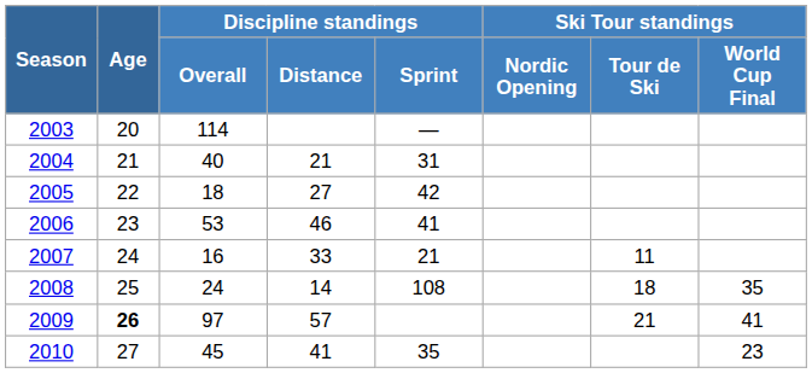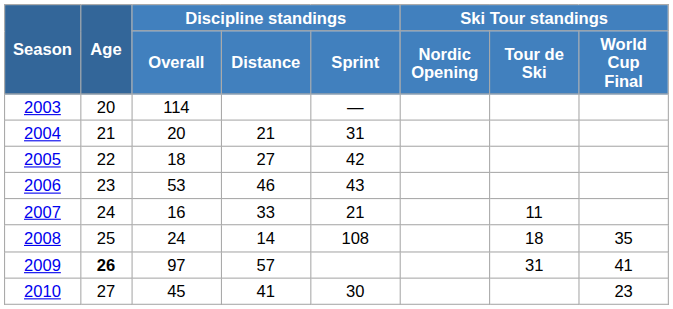 <table class="wikitable" style="font-size:95%; text-align:center; border:grey solid 1px; border-collapse:collapse; background:#ffffff;">
 <tr>
 <th style="background-color:#369; color:white; width:60px;" rowspan="2"> Season </th>
 <th style="background-color:#369; color:white; width:40px;" rowspan="2"> Age </th>
 <th style="background-color:#4180be; color:white;" colspan="3">Discipline standings</th>
 <th style="background-color:#4180be; color:white;" colspan="3">Ski Tour standings</th>
 </tr>
 <tr>
 <th style="background-color:#4180be; color:white; width:75px;">Overall</th>
 <th style="background-color:#4180be; color:white; width:75px;">Distance</th>
 <th style="background-color:#4180be; color:white; width:75px;">Sprint</th>
 <th style="background-color:#4180be; color:white; width:75px;">Nordic<br>Opening</th>
 <th style="background-color:#4180be; color:white; width:75px;">Tour de<br>Ski</th>
 <th style="background-color:#4180be; color:white; width:75px;">World Cup<br>Final</th>
 </tr>
 <tr>
 <td><a href='#'>2003</a></td>
 <td>20</td>
 <td>114</td>
 <td></td>
 <td>—</td>
 <td></td>
 <td></td>
 <td></td>
 </tr>
 <tr>
 <td><a href='#'>2004</a></td>
 <td>21</td>
-<td>40</td>
+<td>20</td>
 <td>21</td>
 <td>31</td>
 <td></td>
 <td></td>
 <td></td>
 </tr>
 <tr>
 <td><a href='#'>2005</a></td>
 <td>22</td>
 <td>18</td>
 <td>27</td>
 <td>42</td>
 <td></td>
 <td></td>
 <td></td>
 </tr>
 <tr>
 <td><a href='#'>2006</a></td>
 <td>23</td>
 <td>53</td>
 <td>46</td>
-<td>41</td>
+<td>43</td>
 <td></td>
 <td></td>
 <td></td>
 </tr>
 <tr>
 <td><a href='#'>2007</a></td>
 <td>24</td>
 <td>16</td>
 <td>33</td>
 <td>21</td>
 <td></td>
 <td>11</td>
 <td></td>
 </tr>
 <tr>
 <td><a href='#'>2008</a></td>
 <td>25</td>
 <td>24</td>
 <td>14</td>
 <td>108</td>
 <td></td>
 <td>18</td>
 <td>35</td>
 </tr>
 <tr>
 <td><a href='#'>2009</a></td>
 <td><strong>26</strong></td>
 <td>97</td>
 <td>57</td>
 <td></td>
 <td></td>
-<td>21</td>
+<td>31</td>
 <td>41</td>
 </tr>
 <tr>
 <td><a href='#'>2010</a></td>
 <td>27</td>
 <td>45</td>
 <td>41</td>
-<td>35</td>
+<td>30</td>
 <td></td>
 <td></td>
 <td>23</td>
 </tr>
 </table>
